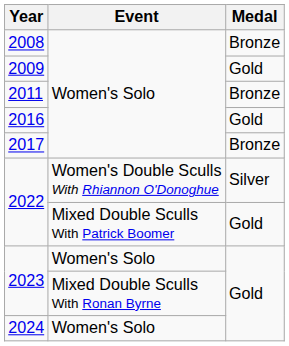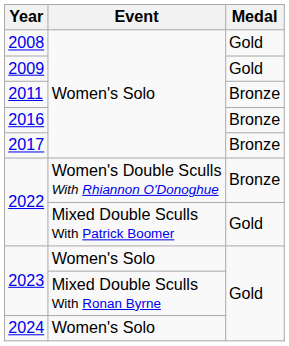 <table class="wikitable">
 <tr>
 <th>Year</th>
 <th>Event</th>
 <th>Medal</th>
 </tr>
 <tr>
 <td><a href='#'>2008</a></td>
 <td rowspan="5">Women's Solo</td>
-<td> Bronze</td>
+<td> Gold</td>
 </tr>
 <tr>
 <td><a href='#'>2009</a></td>
 <td> Gold</td>
 </tr>
 <tr>
 <td><a href='#'>2011</a></td>
 <td> Bronze</td>
 </tr>
 <tr>
 <td><a href='#'>2016</a></td>
-<td> Gold</td>
+<td> Bronze</td>
 </tr>
 <tr>
 <td><a href='#'>2017</a></td>
 <td> Bronze</td>
 </tr>
 <tr>
 <td rowspan="2"><a href='#'>2022</a></td>
 <td>Women's Double Sculls<br><em><small>With <a href='#'>Rhiannon O'Donoghue</a></small></em></td>
-<td> Silver</td>
+<td> Bronze</td>
 </tr>
 <tr>
 <td>Mixed Double Sculls<br><small>With <a href='#'>Patrick Boomer</a></small></td>
 <td> Gold</td>
 </tr>
 <tr>
 <td rowspan="2"><a href='#'>2023</a></td>
 <td>Women's Solo</td>
 <td rowspan="3"> Gold</td>
 </tr>
 <tr>
 <td>Mixed Double Sculls<br><small>With <a href='#'>Ronan Byrne</a></small></td>
 </tr>
 <tr>
 <td><a href='#'>2024</a></td>
 <td>Women's Solo</td>
 </tr>
 </table>
